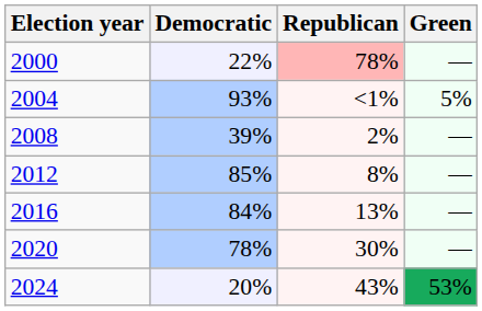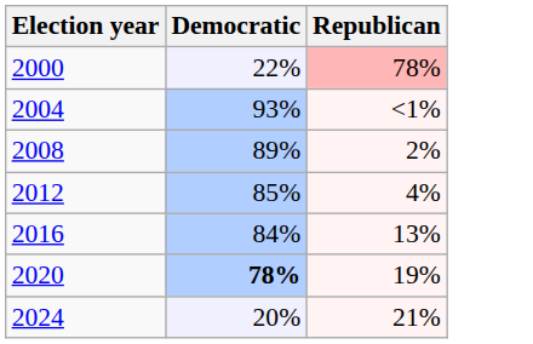 <table class="wikitable">
 <tr>
 <th>Election year</th>
 <th>Democratic</th>
 <th>Republican</th>
-<th>Green</th>
 </tr>
 <tr>
 <td><a href='#'>2000</a></td>
 <td style="text-align:right; background:#f0f0ff;">22%</td>
 <td style="text-align:right; background:#ffb6b6;">78%</td>
-<td style="text-align:right; background:#f0fff5;">—</td>
 </tr>
 <tr>
 <td><a href='#'>2004</a></td>
 <td style="text-align:right; background:#b0ceff;">93%</td>
 <td style="text-align:right; background:#fff3f3;"><1%</td>
-<td style="text-align:right; background:#f0fff5;">5%</td>
 </tr>
 <tr>
 <td><a href='#'>2008</a></td>
-<td style="text-align:right; background:#b0ceff;">39%</td>
+<td style="text-align:right; background:#b0ceff;">89%</td>
 <td style="text-align:right; background:#fff3f3;">2%</td>
-<td style="text-align:right; background:#f0fff5;">—</td>
 </tr>
 <tr>
 <td><a href='#'>2012</a></td>
 <td style="text-align:right; background:#b0ceff;">85%</td>
-<td style="text-align:right; background:#fff3f3;">8%</td>
-<td style="text-align:right; background:#f0fff5;">—</td>
+<td style="text-align:right; background:#fff3f3;">4%</td>
 </tr>
 <tr>
 <td><a href='#'>2016</a></td>
 <td style="text-align:right; background:#b0ceff;">84%</td>
 <td style="text-align:right; background:#fff3f3;">13%</td>
-<td style="text-align:right; background:#f0fff5;">—</td>
 </tr>
 <tr>
 <td><a href='#'>2020</a></td>
-<td style="text-align:right; background:#b0ceff;">78%</td>
-<td style="text-align:right; background:#fff3f3;">30%</td>
-<td style="text-align:right; background:#f0fff5;">—</td>
+<td style="text-align:right; background:#b0ceff;"><strong>78%</strong></td>
+<td style="text-align:right; background:#fff3f3;">19%</td>
 </tr>
 <tr>
 <td><a href='#'>2024</a></td>
 <td style="text-align:right; background:#f0f0ff;">20%</td>
-<td style="text-align:right; background:#fff3f3;">43%</td>
-<td style="text-align:right; background:#17aa5c;">53%</td>
+<td style="text-align:right; background:#fff3f3;">21%</td>
 </tr>
 </table>
